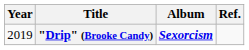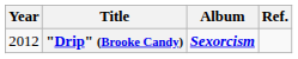 <table class="wikitable plainrowheaders" style="text-align:left;">
 <tr>
 <th scope="col">Year</th>
 <th scope="col">Title</th>
 <th scope="col">Album</th>
 <th>Ref.</th>
 </tr>
 <tr>
-<td>2019</td>
+<td>2012</td>
 <th scope="row">"<a href='#'>Drip</a>" <small>(<a href='#'>Brooke Candy</a>)</small></th>
 <td><strong><a href='#'><em>Sexorcism</em></a></strong></td>
 <td></td>
 </tr>
 </table>
